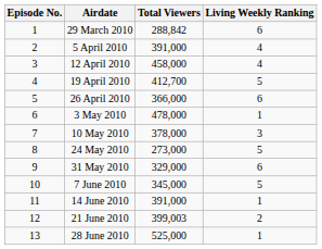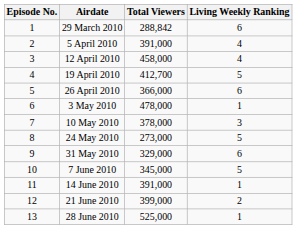 <table class="wikitable" style="text-align:center;">
 <tr>
 <th>Episode No.</th>
 <th>Airdate</th>
 <th>Total Viewers</th>
 <th>Living Weekly Ranking</th>
 </tr>
 <tr>
 <td>1</td>
 <td>29 March 2010</td>
 <td>288,842</td>
 <td>6</td>
 </tr>
 <tr>
 <td>2</td>
 <td>5 April 2010</td>
 <td>391,000</td>
 <td>4</td>
 </tr>
 <tr>
 <td>3</td>
 <td>12 April 2010</td>
 <td>458,000</td>
 <td>4</td>
 </tr>
 <tr>
 <td>4</td>
 <td>19 April 2010</td>
 <td>412,700</td>
 <td>5</td>
 </tr>
 <tr>
 <td>5</td>
 <td>26 April 2010</td>
 <td>366,000</td>
 <td>6</td>
 </tr>
 <tr>
 <td>6</td>
 <td>3 May 2010</td>
 <td>478,000</td>
 <td>1</td>
 </tr>
 <tr>
 <td>7</td>
 <td>10 May 2010</td>
 <td>378,000</td>
 <td>3</td>
 </tr>
 <tr>
 <td>8</td>
 <td>24 May 2010</td>
 <td>273,000</td>
 <td>5</td>
 </tr>
 <tr>
 <td>9</td>
 <td>31 May 2010</td>
 <td>329,000</td>
 <td>6</td>
 </tr>
 <tr>
 <td>10</td>
 <td>7 June 2010</td>
 <td>345,000</td>
 <td>5</td>
 </tr>
 <tr>
 <td>11</td>
 <td>14 June 2010</td>
 <td>391,000</td>
 <td>1</td>
 </tr>
 <tr>
 <td>12</td>
 <td>21 June 2010</td>
-<td>399,003</td>
+<td>399,000</td>
 <td>2</td>
 </tr>
 <tr>
 <td>13</td>
 <td>28 June 2010</td>
 <td>525,000</td>
 <td>1</td>
 </tr>
 </table>
